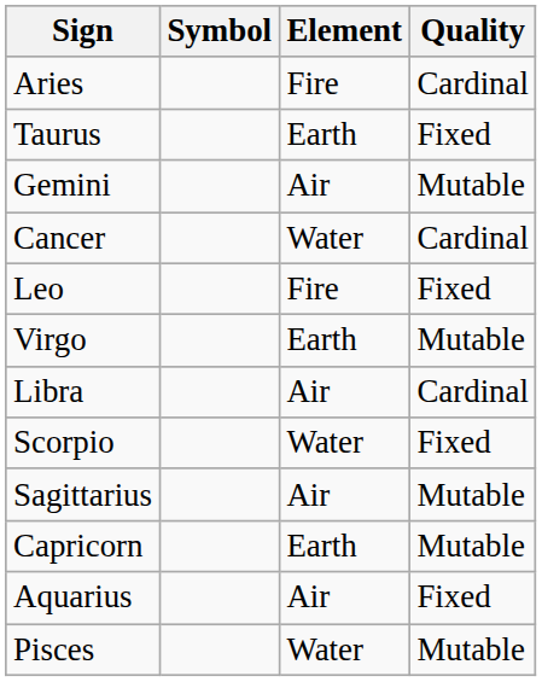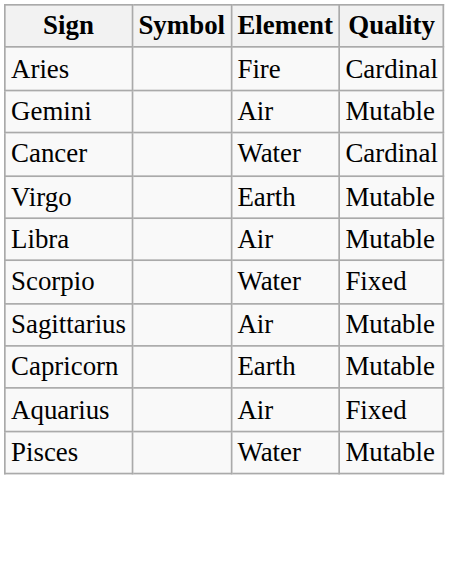 <table class="wikitable">
 <tr>
 <th>Sign</th>
 <th>Symbol</th>
 <th>Element</th>
 <th>Quality</th>
 </tr>
 <tr --->
 <td>Aries</td>
 <td></td>
 <td>Fire</td>
 <td>Cardinal</td>
 </tr>
 <tr --->
-<td>Taurus</td>
-<td></td>
-<td>Earth</td>
-<td>Fixed</td>
-</tr>
-<tr --->
 <td>Gemini</td>
 <td></td>
 <td>Air</td>
 <td>Mutable</td>
 </tr>
 <tr --->
 <td>Cancer</td>
 <td></td>
 <td>Water</td>
 <td>Cardinal</td>
 </tr>
 <tr --->
-<td>Leo</td>
-<td></td>
-<td>Fire</td>
-<td>Fixed</td>
-</tr>
-<tr --->
 <td>Virgo</td>
 <td></td>
 <td>Earth</td>
 <td>Mutable</td>
 </tr>
 <tr --->
 <td>Libra</td>
 <td></td>
 <td>Air</td>
-<td>Cardinal</td>
+<td>Mutable</td>
 </tr>
 <tr --->
 <td>Scorpio</td>
 <td></td>
 <td>Water</td>
 <td>Fixed</td>
 </tr>
 <tr --->
 <td>Sagittarius</td>
 <td></td>
 <td>Air</td>
 <td>Mutable</td>
 </tr>
 <tr --->
 <td>Capricorn</td>
 <td></td>
 <td>Earth</td>
 <td>Mutable</td>
 </tr>
 <tr --->
 <td>Aquarius</td>
 <td></td>
 <td>Air</td>
 <td>Fixed</td>
 </tr>
 <tr --->
 <td>Pisces</td>
 <td></td>
 <td>Water</td>
 <td>Mutable</td>
 </tr>
 </table>
